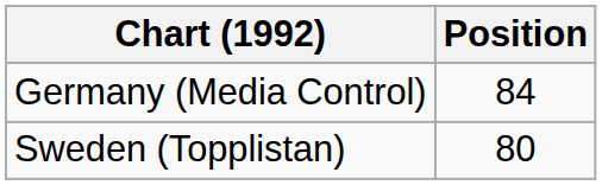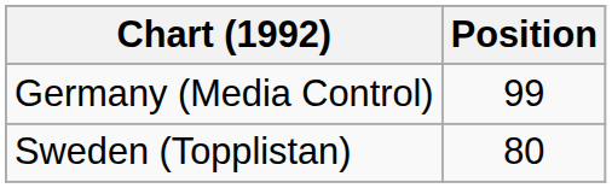 <table class="wikitable">
 <tr>
 <th>Chart (1992)</th>
 <th>Position</th>
 </tr>
 <tr>
 <td>Germany (Media Control)</td>
-<td align="center">84</td>
+<td align="center">99</td>
 </tr>
 <tr>
 <td>Sweden (Topplistan)</td>
 <td align="center">80</td>
 </tr>
 </table>
